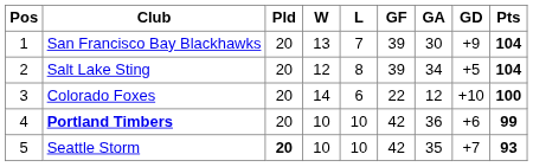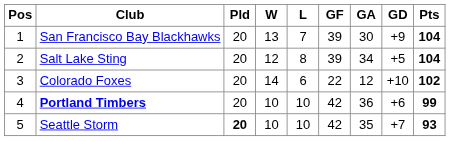 <table class="toccolours" border="1" cellpadding="4" cellspacing="0" style="text-align:center; border-collapse: collapse; margin:0;">
 <tr>
 <th width=30>Pos</th>
 <th>Club</th>
 <th width=30>Pld</th>
 <th width=30>W</th>
 <th width=30>L</th>
 <th width=30>GF</th>
 <th width=30>GA</th>
 <th width=30>GD</th>
 <th width=30>Pts</th>
 </tr>
 <tr>
 <td>1</td>
 <td align=left><a href='#'>San Francisco Bay Blackhawks</a></td>
 <td>20</td>
 <td>13</td>
 <td>7</td>
 <td>39</td>
 <td>30</td>
 <td>+9</td>
 <td><strong>104</strong></td>
 </tr>
 <tr>
 <td>2</td>
 <td align=left><a href='#'>Salt Lake Sting</a></td>
 <td>20</td>
 <td>12</td>
 <td>8</td>
 <td>39</td>
 <td>34</td>
 <td>+5</td>
 <td><strong>104</strong></td>
 </tr>
 <tr>
 <td>3</td>
 <td align=left><a href='#'>Colorado Foxes</a></td>
 <td>20</td>
 <td>14</td>
 <td>6</td>
 <td>22</td>
 <td>12</td>
 <td>+10</td>
-<td><strong>100</strong></td>
+<td><strong>102</strong></td>
 </tr>
 <tr>
 <td>4</td>
 <td align=left><strong><a href='#'>Portland Timbers</a></strong></td>
 <td>20</td>
 <td>10</td>
 <td>10</td>
 <td>42</td>
 <td>36</td>
 <td>+6</td>
 <td><strong>99</strong></td>
 </tr>
 <tr>
 <td>5</td>
 <td align=left><a href='#'>Seattle Storm</a></td>
 <td><strong>20</strong></td>
 <td>10</td>
 <td>10</td>
 <td>42</td>
 <td>35</td>
 <td>+7</td>
 <td><strong>93</strong></td>
 </tr>
 </table>
